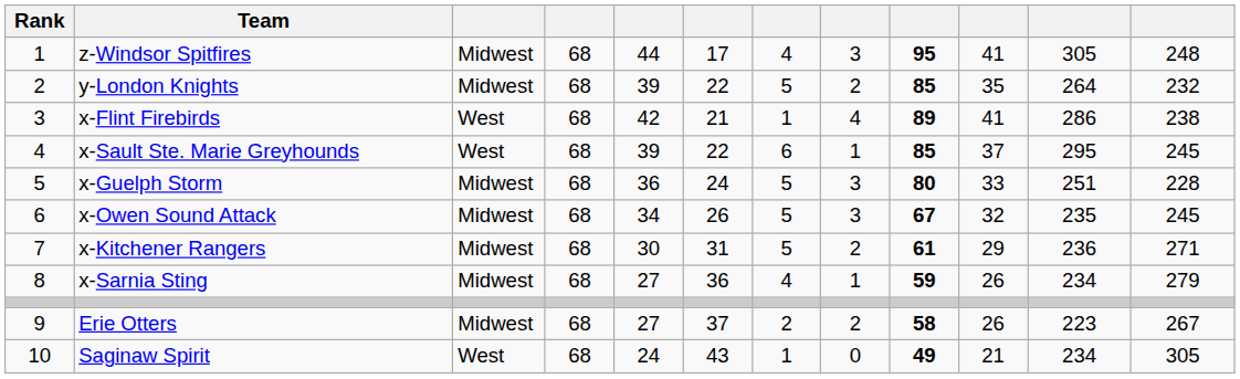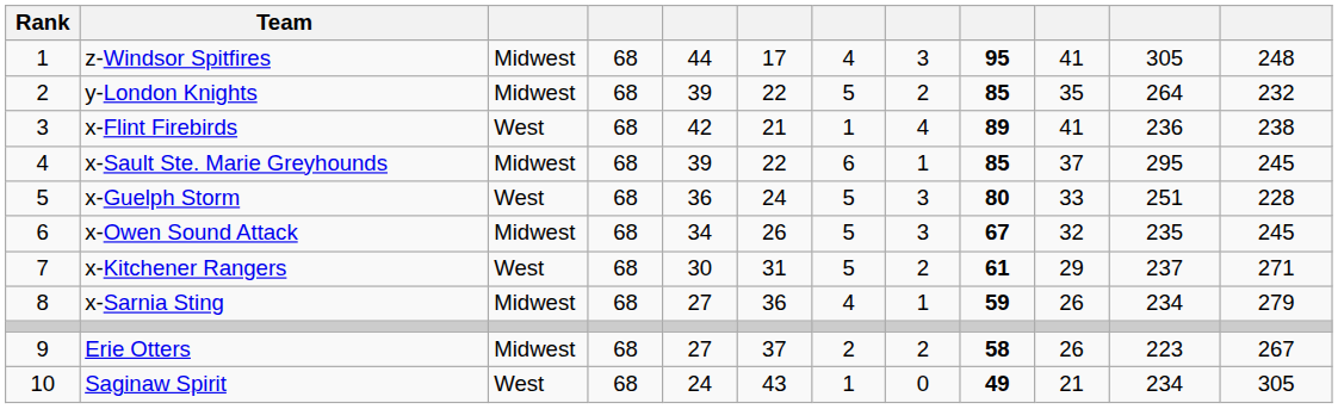 <table class="wikitable sortable" style="text-align:center; width:60em">
 <tr>
 <th width="5%">Rank</th>
 <th width="27.5%">Team</th>
 <th width="5%"></th>
 <th width="5%"></th>
 <th width="5%"></th>
 <th width="5%"></th>
 <th width="5%"></th>
 <th width="5%"></th>
 <th width="5%"></th>
 <th width="5%"></th>
 <th width="7.5%"></th>
 <th width="7.5%"></th>
 </tr>
 <tr>
 <td>1</td>
 <td align=left>z-<a href='#'>Windsor Spitfires</a></td>
 <td align=left>Midwest</td>
 <td>68</td>
 <td>44</td>
 <td>17</td>
 <td>4</td>
 <td>3</td>
 <td><strong>95</strong></td>
 <td>41</td>
 <td>305</td>
 <td>248</td>
 </tr>
 <tr>
 <td>2</td>
 <td align=left>y-<a href='#'>London Knights</a></td>
 <td align=left>Midwest</td>
 <td>68</td>
 <td>39</td>
 <td>22</td>
 <td>5</td>
 <td>2</td>
 <td><strong>85</strong></td>
 <td>35</td>
 <td>264</td>
 <td>232</td>
 </tr>
 <tr>
 <td>3</td>
 <td align=left>x-<a href='#'>Flint Firebirds</a></td>
 <td align=left>West</td>
 <td>68</td>
 <td>42</td>
 <td>21</td>
 <td>1</td>
 <td>4</td>
 <td><strong>89</strong></td>
 <td>41</td>
-<td>286</td>
+<td>236</td>
 <td>238</td>
 </tr>
 <tr>
 <td>4</td>
 <td align=left>x-<a href='#'>Sault Ste. Marie Greyhounds</a></td>
-<td align=left>West</td>
+<td align=left>Midwest</td>
 <td>68</td>
 <td>39</td>
 <td>22</td>
 <td>6</td>
 <td>1</td>
 <td><strong>85</strong></td>
 <td>37</td>
 <td>295</td>
 <td>245</td>
 </tr>
 <tr>
 <td>5</td>
 <td align=left>x-<a href='#'>Guelph Storm</a></td>
-<td align=left>Midwest</td>
+<td align=left>West</td>
 <td>68</td>
 <td>36</td>
 <td>24</td>
 <td>5</td>
 <td>3</td>
 <td><strong>80</strong></td>
 <td>33</td>
 <td>251</td>
 <td>228</td>
 </tr>
 <tr>
 <td>6</td>
 <td align=left>x-<a href='#'>Owen Sound Attack</a></td>
 <td align=left>Midwest</td>
 <td>68</td>
 <td>34</td>
 <td>26</td>
 <td>5</td>
 <td>3</td>
 <td><strong>67</strong></td>
 <td>32</td>
 <td>235</td>
 <td>245</td>
 </tr>
 <tr>
 <td>7</td>
 <td align=left>x-<a href='#'>Kitchener Rangers</a></td>
-<td align=left>Midwest</td>
+<td align=left>West</td>
 <td>68</td>
 <td>30</td>
 <td>31</td>
 <td>5</td>
 <td>2</td>
 <td><strong>61</strong></td>
 <td>29</td>
-<td>236</td>
+<td>237</td>
 <td>271</td>
 </tr>
 <tr>
 <td>8</td>
 <td align=left>x-<a href='#'>Sarnia Sting</a></td>
 <td align=left>Midwest</td>
 <td>68</td>
 <td>27</td>
 <td>36</td>
 <td>4</td>
 <td>1</td>
 <td><strong>59</strong></td>
 <td>26</td>
 <td>234</td>
 <td>279</td>
 </tr>
 <tr style="background-color:#cccccc;">
 <td></td>
 <td></td>
 <td></td>
 <td></td>
 <td></td>
 <td></td>
 <td></td>
 <td></td>
 <td></td>
 <td></td>
 <td></td>
 <td></td>
 </tr>
 <tr>
 <td>9</td>
 <td align=left><a href='#'>Erie Otters</a></td>
 <td align=left>Midwest</td>
 <td>68</td>
 <td>27</td>
 <td>37</td>
 <td>2</td>
 <td>2</td>
 <td><strong>58</strong></td>
 <td>26</td>
 <td>223</td>
 <td>267</td>
 </tr>
 <tr>
 <td>10</td>
 <td align=left><a href='#'>Saginaw Spirit</a></td>
 <td align=left>West</td>
 <td>68</td>
 <td>24</td>
 <td>43</td>
 <td>1</td>
 <td>0</td>
 <td><strong>49</strong></td>
 <td>21</td>
 <td>234</td>
 <td>305</td>
 </tr>
 </table>
